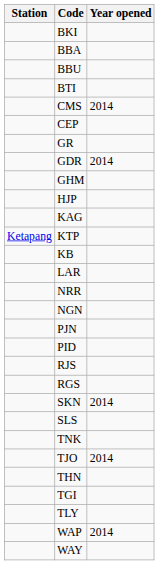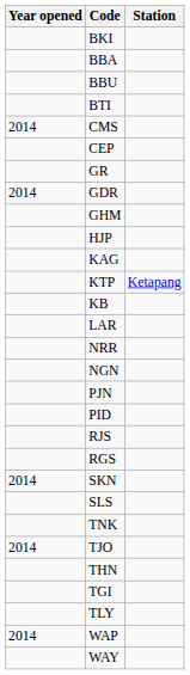 <table class="wikitable sortable">
 <tr>
+<th>Year opened</th>
+<th>Code</th>
 <th>Station</th>
-<th>Code</th>
-<th>Year opened</th>
 </tr>
 <tr>
 <td></td>
 <td>BKI</td>
 <td></td>
 </tr>
 <tr>
 <td></td>
 <td>BBA</td>
 <td></td>
 </tr>
 <tr>
 <td></td>
 <td>BBU</td>
 <td></td>
 </tr>
 <tr>
 <td></td>
 <td>BTI</td>
 <td></td>
 </tr>
 <tr>
+<td>2014</td>
+<td>CMS</td>
 <td></td>
-<td>CMS</td>
-<td>2014</td>
 </tr>
 <tr>
 <td></td>
 <td>CEP</td>
 <td></td>
 </tr>
 <tr>
 <td></td>
 <td>GR</td>
 <td></td>
 </tr>
 <tr>
+<td>2014</td>
+<td>GDR</td>
 <td></td>
-<td>GDR</td>
-<td>2014</td>
 </tr>
 <tr>
 <td></td>
 <td>GHM</td>
 <td></td>
 </tr>
 <tr>
 <td></td>
 <td>HJP</td>
 <td></td>
 </tr>
 <tr>
 <td></td>
 <td>KAG</td>
 <td></td>
 </tr>
 <tr>
+<td></td>
+<td>KTP</td>
 <td><a href='#'>Ketapang</a></td>
-<td>KTP</td>
-<td></td>
 </tr>
 <tr>
 <td></td>
 <td>KB</td>
 <td></td>
 </tr>
 <tr>
 <td></td>
 <td>LAR</td>
 <td></td>
 </tr>
 <tr>
 <td></td>
 <td>NRR</td>
 <td></td>
 </tr>
 <tr>
 <td></td>
 <td>NGN</td>
 <td></td>
 </tr>
 <tr>
 <td></td>
 <td>PJN</td>
 <td></td>
 </tr>
 <tr>
 <td></td>
 <td>PID</td>
 <td></td>
 </tr>
 <tr>
 <td></td>
 <td>RJS</td>
 <td></td>
 </tr>
 <tr>
 <td></td>
 <td>RGS</td>
 <td></td>
 </tr>
 <tr>
+<td>2014</td>
+<td>SKN</td>
 <td></td>
-<td>SKN</td>
-<td>2014</td>
 </tr>
 <tr>
 <td></td>
 <td>SLS</td>
 <td></td>
 </tr>
 <tr>
 <td></td>
 <td>TNK</td>
 <td></td>
 </tr>
 <tr>
+<td>2014</td>
+<td>TJO</td>
 <td></td>
-<td>TJO</td>
-<td>2014</td>
 </tr>
 <tr>
 <td></td>
 <td>THN</td>
 <td></td>
 </tr>
 <tr>
 <td></td>
 <td>TGI</td>
 <td></td>
 </tr>
 <tr>
 <td></td>
 <td>TLY</td>
 <td></td>
 </tr>
 <tr>
+<td>2014</td>
+<td>WAP</td>
 <td></td>
-<td>WAP</td>
-<td>2014</td>
 </tr>
 <tr>
 <td></td>
 <td>WAY</td>
 <td></td>
 </tr>
 </table>
